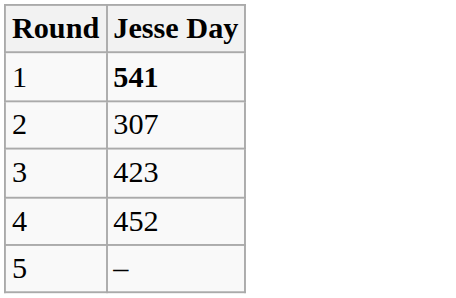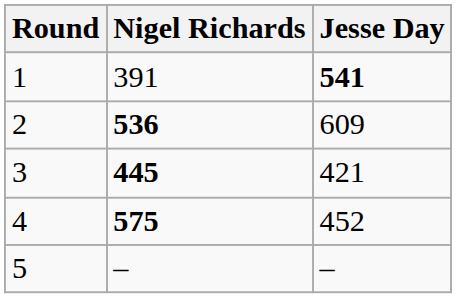 <table class="wikitable">
 <tr>
 <th>Round</th>
+<th>Nigel Richards</th>
 <th>Jesse Day</th>
 </tr>
 <tr>
 <td>1</td>
+<td>391</td>
 <td><strong>541</strong></td>
 </tr>
 <tr>
 <td>2</td>
-<td>307</td>
+<td><strong>536</strong></td>
+<td>609</td>
 </tr>
 <tr>
 <td>3</td>
-<td>423</td>
+<td><strong>445</strong></td>
+<td>421</td>
 </tr>
 <tr>
 <td>4</td>
+<td><strong>575</strong></td>
 <td>452</td>
 </tr>
 <tr>
 <td>5</td>
 <td>–</td>
+<td>–</td>
 </tr>
 </table>
